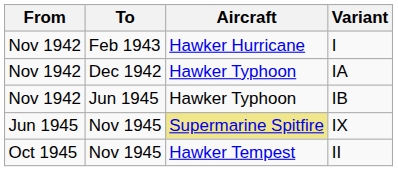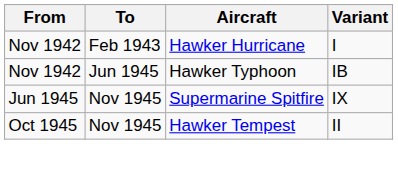 <table class="wikitable">
 <tr>
 <th>From</th>
 <th>To</th>
 <th>Aircraft</th>
 <th>Variant</th>
 </tr>
 <tr>
 <td>Nov 1942</td>
 <td>Feb 1943</td>
 <td><a href='#'>Hawker Hurricane</a></td>
 <td>I</td>
 </tr>
 <tr>
 <td>Nov 1942</td>
-<td>Dec 1942</td>
-<td><a href='#'>Hawker Typhoon</a></td>
-<td>IA</td>
-</tr>
-<tr>
-<td>Nov 1942</td>
 <td>Jun 1945</td>
 <td>Hawker Typhoon</td>
 <td>IB</td>
 </tr>
 <tr>
 <td>Jun 1945</td>
 <td>Nov 1945</td>
-<td style="background: khaki;"><a href='#'>Supermarine Spitfire</a></td>
+<td><a href='#'>Supermarine Spitfire</a></td>
 <td>IX</td>
 </tr>
 <tr>
 <td>Oct 1945</td>
 <td>Nov 1945</td>
 <td><a href='#'>Hawker Tempest</a></td>
 <td>II</td>
 </tr>
 </table>
